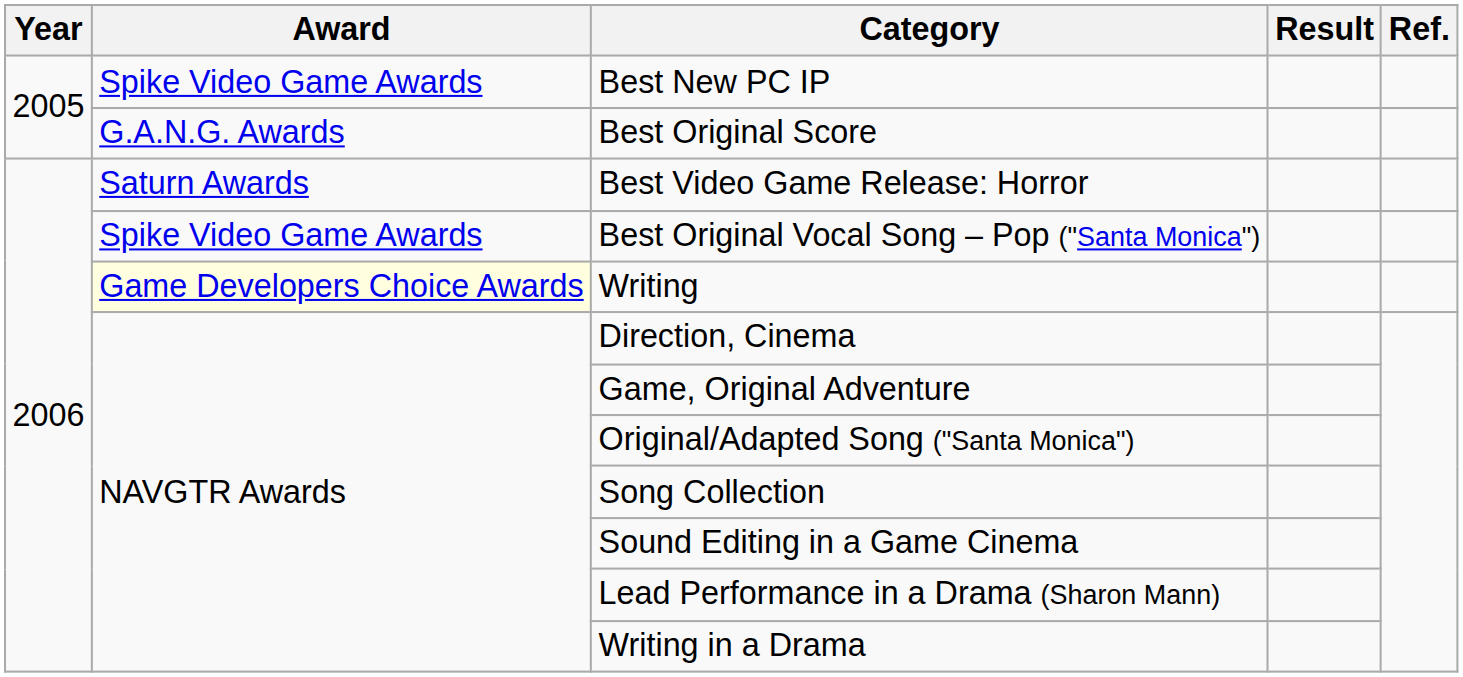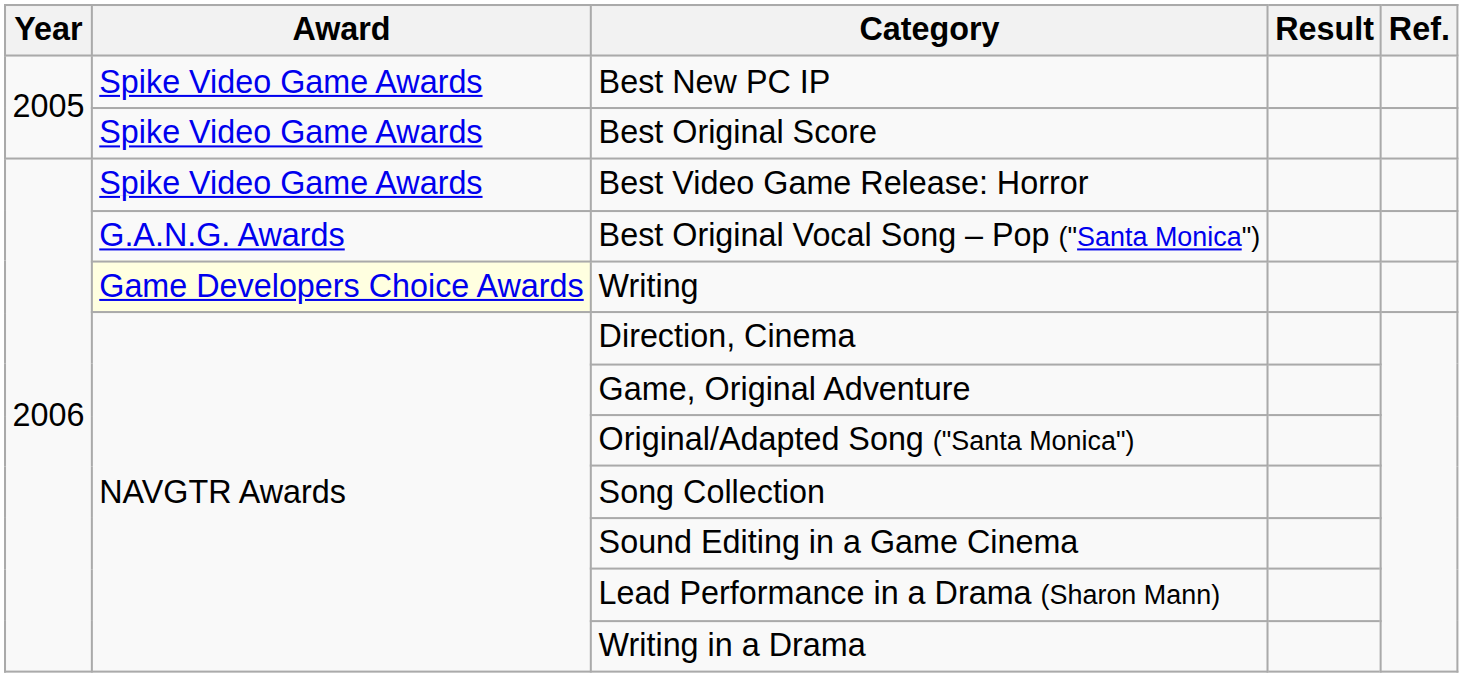 <table class="wikitable sortable">
 <tr>
 <th>Year</th>
 <th>Award</th>
 <th>Category</th>
 <th>Result</th>
 <th>Ref.</th>
 </tr>
 <tr>
 <td style="text-align:center;" rowspan="2">2005</td>
 <td><a href='#'>Spike Video Game Awards</a></td>
 <td>Best New PC IP</td>
 <td></td>
 <td style="text-align:center;"></td>
 </tr>
 <tr>
-<td><a href='#'>G.A.N.G. Awards</a></td>
+<td><a href='#'>Spike Video Game Awards</a></td>
 <td>Best Original Score</td>
 <td></td>
 <td style="text-align:center;"></td>
 </tr>
 <tr>
 <td style="text-align:center;" rowspan="10">2006</td>
-<td><a href='#'>Saturn Awards</a></td>
+<td><a href='#'>Spike Video Game Awards</a></td>
 <td>Best Video Game Release: Horror</td>
 <td></td>
 <td style="text-align:center;"></td>
 </tr>
 <tr>
-<td><a href='#'>Spike Video Game Awards</a></td>
+<td><a href='#'>G.A.N.G. Awards</a></td>
 <td>Best Original Vocal Song – Pop <small>("<a href='#'>Santa Monica</a>")</small></td>
 <td></td>
 <td style="text-align:center;"></td>
 </tr>
 <tr>
 <td style="background: lightyellow;"><a href='#'>Game Developers Choice Awards</a></td>
 <td>Writing</td>
 <td></td>
 <td style="text-align:center;"></td>
 </tr>
 <tr>
 <td rowspan="7">NAVGTR Awards</td>
 <td>Direction, Cinema</td>
 <td></td>
 <td style="text-align:center;" rowspan="7"></td>
 </tr>
 <tr>
 <td>Game, Original Adventure</td>
 <td></td>
 </tr>
 <tr>
 <td>Original/Adapted Song <small>("Santa Monica")</small></td>
 <td></td>
 </tr>
 <tr>
 <td>Song Collection</td>
 <td></td>
 </tr>
 <tr>
 <td>Sound Editing in a Game Cinema</td>
 <td></td>
 </tr>
 <tr>
 <td>Lead Performance in a Drama <small>(Sharon Mann)</small></td>
 <td></td>
 </tr>
 <tr>
 <td>Writing in a Drama</td>
 <td></td>
 </tr>
 </table>
